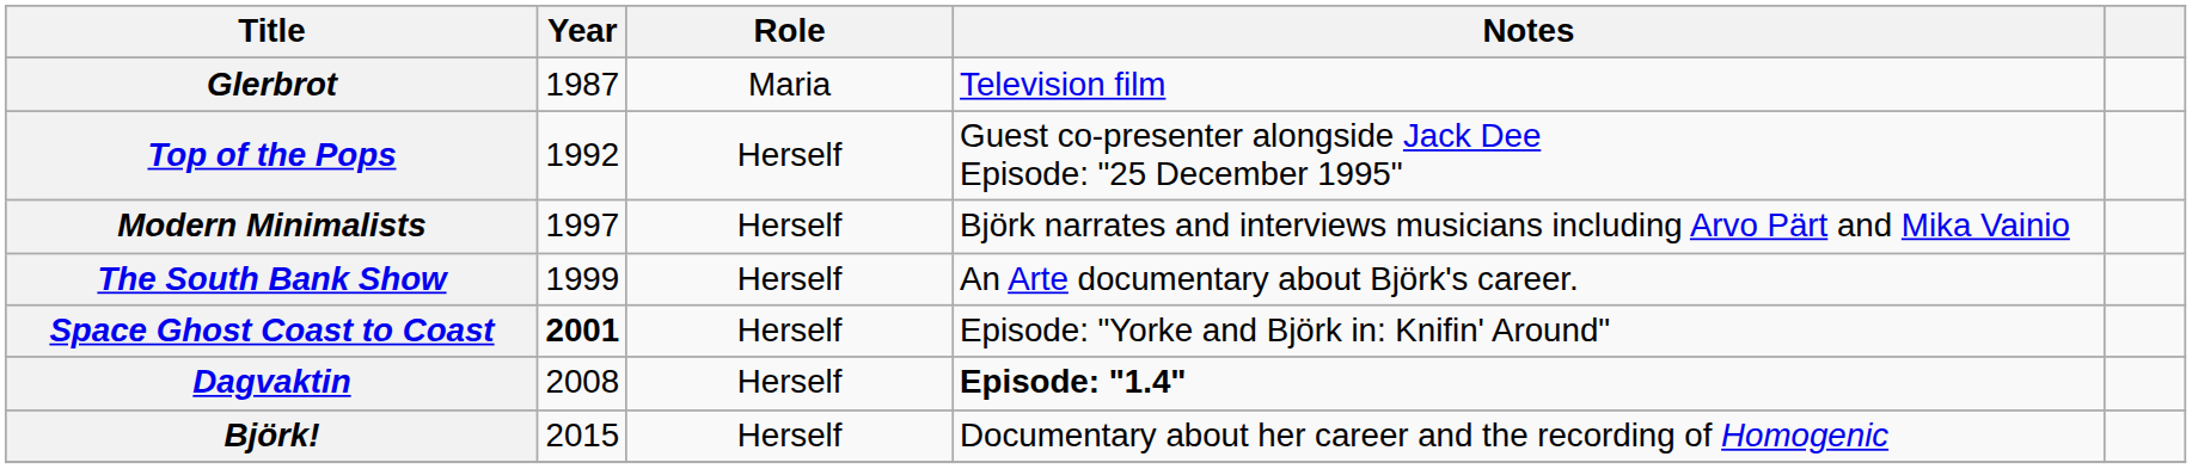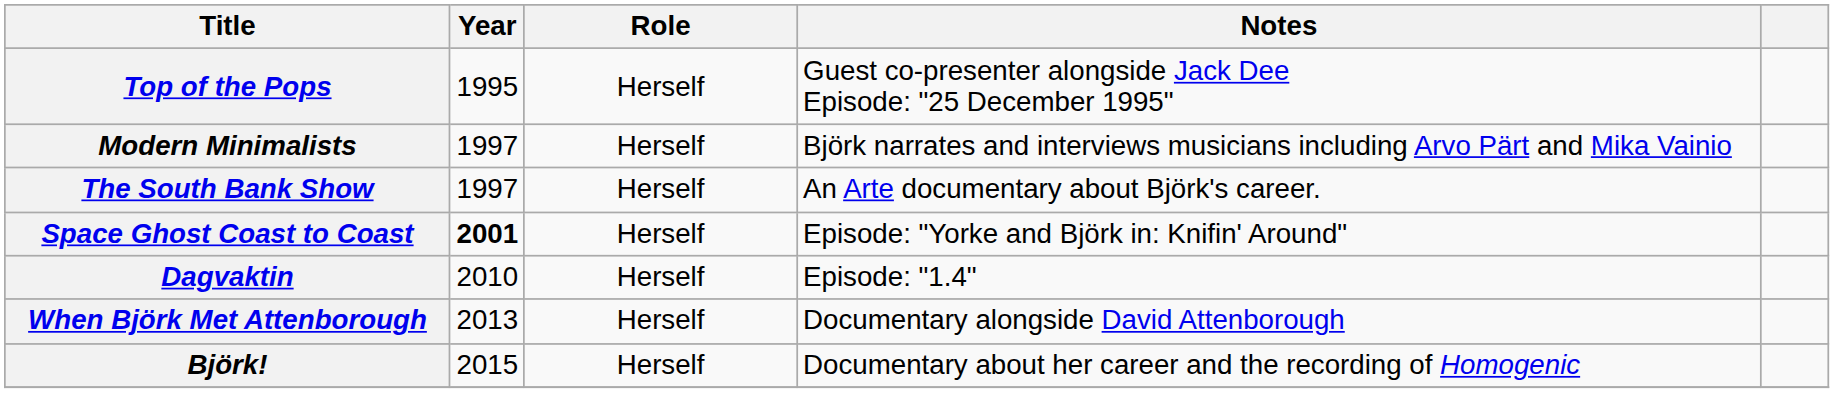 <table class="wikitable sortable plainrowheaders" style="text-align:center;">
 <tr>
 <th scope="col" style="width:250px;">Title</th>
 <th scope="col" style="width:5px;">Year</th>
 <th scope="col" style="width:150px;">Role</th>
 <th scope="col" style="width:550px;" class="unsortable">Notes</th>
 <th scope="col" style="width: 2em;" class="unsortable"></th>
 </tr>
 <tr>
-<th scope="row"><em>Glerbrot</em></th>
-<td>1987</td>
-<td>Maria</td>
-<td style="text-align:left;"><a href='#'>Television film</a></td>
-<td style="text-align:center;"></td>
-</tr>
-<tr>
 <th scope="row"><em><a href='#'>Top of the Pops</a></em></th>
-<td>1992</td>
+<td>1995</td>
 <td>Herself</td>
 <td style="text-align:left;">Guest co-presenter alongside <a href='#'>Jack Dee</a><br>Episode: "25 December 1995"</td>
 <td style="text-align:center;"></td>
 </tr>
 <tr>
 <th scope="row"><em>Modern Minimalists</em></th>
 <td>1997</td>
 <td>Herself</td>
 <td style="text-align:left;">Björk narrates and interviews musicians including <a href='#'>Arvo Pärt</a> and <a href='#'>Mika Vainio</a></td>
 <td style="text-align:center;"></td>
 </tr>
 <tr>
 <th scope="row"><em><a href='#'>The South Bank Show</a></em></th>
-<td>1999</td>
+<td>1997</td>
 <td>Herself</td>
 <td style="text-align:left;">An <a href='#'>Arte</a> documentary about Björk's career.</td>
 <td style="text-align:center;"></td>
 </tr>
 <tr>
 <th scope="row"><em><a href='#'>Space Ghost Coast to Coast</a></em></th>
 <td><strong>2001</strong></td>
 <td>Herself</td>
 <td style="text-align:left;">Episode: "Yorke and Björk in: Knifin' Around"</td>
 <td style="text-align:center;"></td>
 </tr>
 <tr>
 <th scope="row"><em><a href='#'>Dagvaktin</a></em></th>
-<td>2008</td>
+<td>2010</td>
 <td>Herself</td>
-<td style="text-align:left;"><strong>Episode: "1.4"</strong></td>
+<td style="text-align:left;">Episode: "1.4"</td>
+<td style="text-align:center;"></td>
+</tr>
+<tr>
+<th scope="row"><em><a href='#'>When Björk Met Attenborough</a></em></th>
+<td>2013</td>
+<td>Herself</td>
+<td style="text-align:left;">Documentary alongside <a href='#'>David Attenborough</a></td>
 <td style="text-align:center;"></td>
 </tr>
 <tr>
 <th scope="row"><em>Björk!</em></th>
 <td>2015</td>
 <td>Herself</td>
 <td style="text-align:left;">Documentary about her career and the recording of <em><a href='#'>Homogenic</a></em></td>
 <td style="text-align:center;"></td>
 </tr>
 <tr>
 </tr>
 </table>
